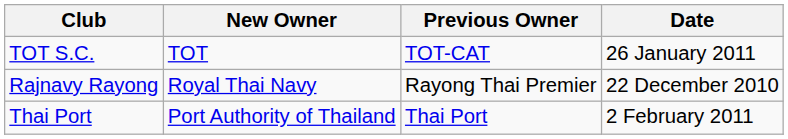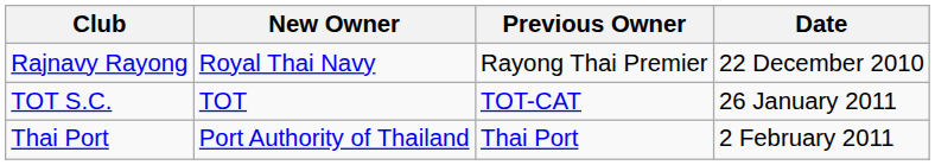 <table class="wikitable" style="font-size=90%;">
 <tr>
 <th>Club</th>
 <th>New Owner</th>
 <th>Previous Owner</th>
 <th>Date</th>
 </tr>
 <tr>
+<td><a href='#'>Rajnavy Rayong</a></td>
+<td><a href='#'>Royal Thai Navy</a></td>
+<td>Rayong Thai Premier</td>
+<td>22 December 2010</td>
+</tr>
+<tr>
 <td><a href='#'>TOT S.C.</a></td>
 <td><a href='#'>TOT</a></td>
 <td><a href='#'>TOT-CAT</a></td>
 <td>26 January 2011</td>
-</tr>
-<tr>
-<td><a href='#'>Rajnavy Rayong</a></td>
-<td><a href='#'>Royal Thai Navy</a></td>
-<td>Rayong Thai Premier</td>
-<td>22 December 2010</td>
 </tr>
 <tr>
 <td><a href='#'>Thai Port</a></td>
 <td><a href='#'>Port Authority of Thailand</a></td>
 <td><a href='#'>Thai Port</a></td>
 <td>2 February 2011</td>
 </tr>
 </table>
